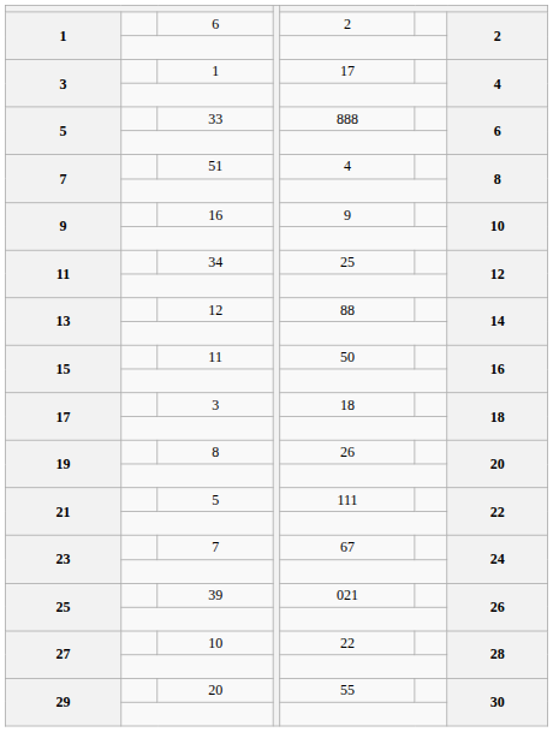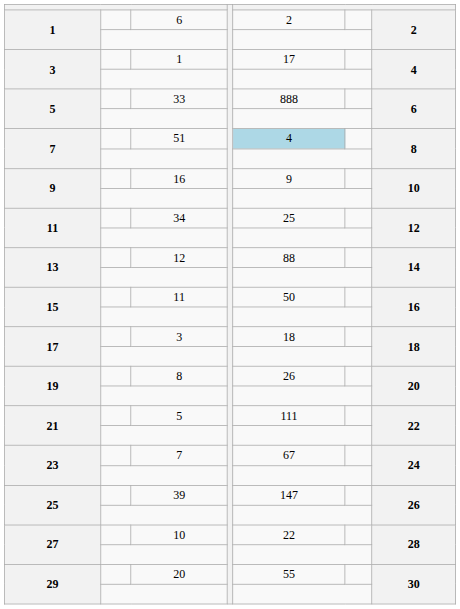 <table class="wikitable" style="font-size: 95%;">
 <tr>
 <th width="275" colspan="3"></th>
 <th rowspan="33"></th>
 <th width="275" colspan="3"></th>
 </tr>
 <tr>
 <th rowspan="2">1</th>
 <td align="left"><br></td>
 <td align="center">6</td>
 <td align="center">2</td>
 <td align="left"><br></td>
 <th rowspan="2">2</th>
 </tr>
 <tr>
 <td colspan=2 align="center"><br></td>
 <td colspan=2 align="center"><br></td>
 </tr>
 <tr>
 <th rowspan="2">3</th>
 <td align="left"><br></td>
 <td align="center">1</td>
 <td align="center">17</td>
 <td align="left"><br></td>
 <th rowspan="2">4</th>
 </tr>
 <tr>
 <td colspan=2 align="center"><br></td>
 <td colspan=2 align="center"><br></td>
 </tr>
 <tr>
 <th rowspan="2">5</th>
 <td align="left"><br></td>
 <td align="center">33</td>
 <td align="center">888</td>
 <td align="left"><br></td>
 <th rowspan="2">6</th>
 </tr>
 <tr>
 <td colspan=2 align="center"><br></td>
 <td colspan=2 align="center"><br></td>
 </tr>
 <tr>
 <th rowspan="2">7</th>
 <td align="left"><br></td>
 <td align="center">51</td>
-<td align="center">4</td>
+<td align="center" style="background: lightblue;">4</td>
 <td align="left"><br></td>
 <th rowspan="2">8</th>
 </tr>
 <tr>
 <td colspan=2 align="center"><br></td>
 <td colspan=2 align="center"><br></td>
 </tr>
 <tr>
 <th rowspan="2">9</th>
 <td align="left"><br></td>
 <td align="center">16</td>
 <td align="center">9</td>
 <td align="left"><br></td>
 <th rowspan="2">10</th>
 </tr>
 <tr>
 <td colspan=2 align="center"><br></td>
 <td colspan=2 align="center"><br></td>
 </tr>
 <tr>
 <th rowspan="2">11</th>
 <td align="left"><br></td>
 <td align="center">34</td>
 <td align="center">25</td>
 <td align="left"><br></td>
 <th rowspan="2">12</th>
 </tr>
 <tr>
 <td colspan=2 align="center"><br></td>
 <td colspan=2 align="center"><br></td>
 </tr>
 <tr>
 <th rowspan="2">13</th>
 <td align="left"><br></td>
 <td align="center">12</td>
 <td align="center">88</td>
 <td align="left"><br></td>
 <th rowspan="2">14</th>
 </tr>
 <tr>
 <td colspan=2 align="center"><br></td>
 <td colspan=2 align="center"><br></td>
 </tr>
 <tr>
 <th rowspan="2">15</th>
 <td align="left"><br></td>
 <td align="center">11</td>
 <td align="center">50</td>
 <td align="left"><br></td>
 <th rowspan="2">16</th>
 </tr>
 <tr>
 <td colspan=2 align="center"><br></td>
 <td colspan=2 align="center"><br></td>
 </tr>
 <tr>
 <th rowspan="2">17</th>
 <td align="left"><br></td>
 <td align="center">3</td>
 <td align="center">18</td>
 <td align="left"><br></td>
 <th rowspan="2">18</th>
 </tr>
 <tr>
 <td colspan=2 align="center"><br></td>
 <td colspan=2 align="center"><br></td>
 </tr>
 <tr>
 <th rowspan="2">19</th>
 <td align="left"><br></td>
 <td align="center">8</td>
 <td align="center">26</td>
 <td align="left"><br></td>
 <th rowspan="2">20</th>
 </tr>
 <tr>
 <td colspan=2 align="center"><br></td>
 <td colspan=2 align="center"><br></td>
 </tr>
 <tr>
 <th rowspan="2">21</th>
 <td align="left"><br></td>
 <td align="center">5</td>
 <td align="center">111</td>
 <td align="left"><br></td>
 <th rowspan="2">22</th>
 </tr>
 <tr>
 <td colspan=2 align="center"><br></td>
 <td colspan=2 align="center"><br></td>
 </tr>
 <tr>
 <th rowspan="2">23</th>
 <td align="left"><br></td>
 <td align="center">7</td>
 <td align="center">67</td>
 <td align="left"><br></td>
 <th rowspan="2">24</th>
 </tr>
 <tr>
 <td colspan=2 align="center"><br></td>
 <td colspan=2 align="center"><br></td>
 </tr>
 <tr>
 <th rowspan="2">25</th>
 <td align="left"><br></td>
 <td align="center">39</td>
-<td align="center">021</td>
+<td align="center">147</td>
 <td align="left"><br></td>
 <th rowspan="2">26</th>
 </tr>
 <tr>
 <td colspan=2 align="center"><br></td>
 <td colspan=2 align="center"><br></td>
 </tr>
 <tr>
 <th rowspan="2">27</th>
 <td align="left"><br></td>
 <td align="center">10</td>
 <td align="center">22</td>
 <td align="left"><br></td>
 <th rowspan="2">28</th>
 </tr>
 <tr>
 <td colspan=2 align="center"><br></td>
 <td colspan=2 align="center"><br></td>
 </tr>
 <tr>
 <th rowspan="2">29</th>
 <td align="left"><br></td>
 <td align="center">20</td>
 <td align="center">55</td>
 <td align="left"><br></td>
 <th rowspan="2">30</th>
 </tr>
 <tr>
 <td colspan=2 align="center"><br></td>
 <td colspan=2 align="center"><br></td>
 </tr>
 </table>
